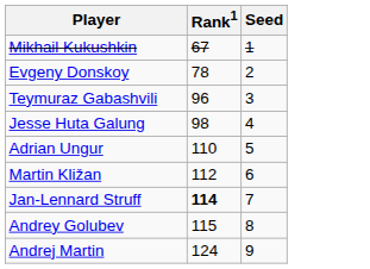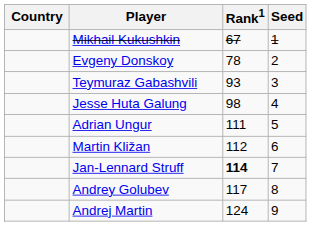 <table class="sortable wikitable">
 <tr>
+<th width="70">Country</th>
 <th width="175">Player</th>
 <th>Rank<sup>1</sup></th>
 <th>Seed</th>
 </tr>
 <tr>
+<td><s></s></td>
 <td><s><a href='#'>Mikhail Kukushkin</a></s></td>
 <td><s>67</s></td>
 <td><s>1</s></td>
 </tr>
 <tr>
+<td></td>
 <td><a href='#'>Evgeny Donskoy</a></td>
 <td>78</td>
 <td>2</td>
 </tr>
 <tr>
+<td></td>
 <td><a href='#'>Teymuraz Gabashvili</a></td>
-<td>96</td>
+<td>93</td>
 <td>3</td>
 </tr>
 <tr>
+<td></td>
 <td><a href='#'>Jesse Huta Galung</a></td>
 <td>98</td>
 <td>4</td>
 </tr>
 <tr>
+<td></td>
 <td><a href='#'>Adrian Ungur</a></td>
-<td>110</td>
+<td>111</td>
 <td>5</td>
 </tr>
 <tr>
+<td></td>
 <td><a href='#'>Martin Kližan</a></td>
 <td>112</td>
 <td>6</td>
 </tr>
 <tr>
+<td></td>
 <td><a href='#'>Jan-Lennard Struff</a></td>
 <td><strong>114</strong></td>
 <td>7</td>
 </tr>
 <tr>
+<td></td>
 <td><a href='#'>Andrey Golubev</a></td>
-<td>115</td>
+<td>117</td>
 <td>8</td>
 </tr>
 <tr>
+<td></td>
 <td><a href='#'>Andrej Martin</a></td>
 <td>124</td>
 <td>9</td>
 </tr>
 </table>
